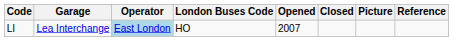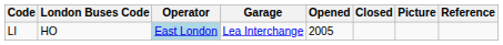 <table class="wikitable">
 <tr>
 <th>Code</th>
+<th>London Buses Code</th>
+<th>Operator</th>
 <th>Garage</th>
-<th>Operator</th>
-<th>London Buses Code</th>
 <th>Opened</th>
 <th>Closed</th>
 <th>Picture</th>
 <th>Reference</th>
 </tr>
 <tr>
 <td>LI</td>
+<td>HO</td>
+<td style="background: lightblue;"><a href='#'>East London</a></td>
 <td><a href='#'>Lea Interchange</a></td>
-<td style="background: lightblue;"><a href='#'>East London</a></td>
-<td>HO</td>
-<td>2007</td>
+<td>2005</td>
 <td></td>
 <td></td>
 <td></td>
 </tr>
 </table>
